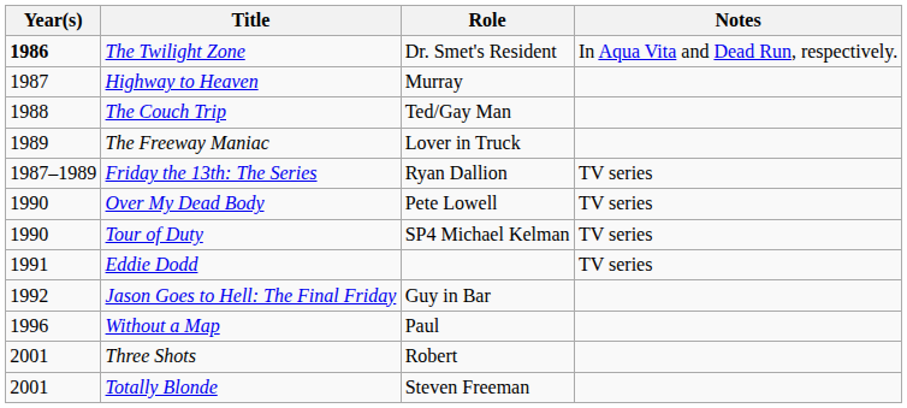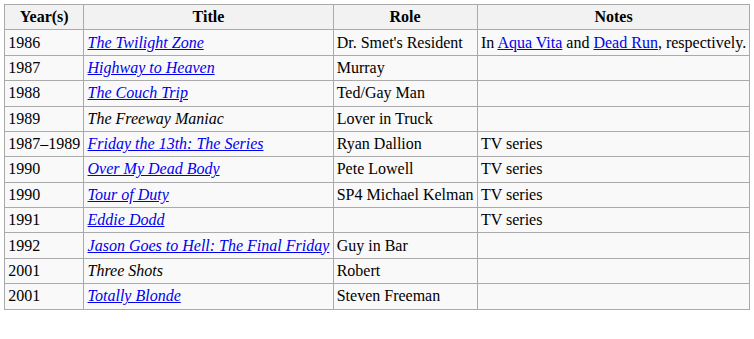 <table class="wikitable">
 <tr>
 <th>Year(s)</th>
 <th>Title</th>
 <th>Role</th>
 <th>Notes</th>
 </tr>
 <tr>
-<td><strong>1986</strong></td>
+<td>1986</td>
 <td><em><a href='#'>The Twilight Zone</a></em></td>
 <td>Dr. Smet's Resident</td>
 <td>In <a href='#'>Aqua Vita</a> and <a href='#'>Dead Run</a>, respectively.</td>
 </tr>
 <tr>
 <td>1987</td>
 <td><em><a href='#'>Highway to Heaven</a></em></td>
 <td>Murray</td>
 <td></td>
 </tr>
 <tr>
 <td>1988</td>
 <td><em><a href='#'>The Couch Trip</a></em></td>
 <td>Ted/Gay Man</td>
 <td></td>
 </tr>
 <tr>
 <td>1989</td>
 <td><em>The Freeway Maniac</em></td>
 <td>Lover in Truck</td>
 <td></td>
 </tr>
 <tr>
 <td>1987–1989</td>
 <td><em><a href='#'>Friday the 13th: The Series</a></em></td>
 <td>Ryan Dallion</td>
 <td>TV series</td>
 </tr>
 <tr>
 <td>1990</td>
 <td><em><a href='#'>Over My Dead Body</a></em></td>
 <td>Pete Lowell</td>
 <td>TV series</td>
 </tr>
 <tr>
 <td>1990</td>
 <td><em><a href='#'>Tour of Duty</a></em></td>
 <td>SP4 Michael Kelman</td>
 <td>TV series</td>
 </tr>
 <tr>
 <td>1991</td>
 <td><em><a href='#'>Eddie Dodd</a></em></td>
 <td></td>
 <td>TV series</td>
 </tr>
 <tr>
 <td>1992</td>
 <td><em><a href='#'>Jason Goes to Hell: The Final Friday</a></em></td>
 <td>Guy in Bar</td>
 <td></td>
 </tr>
 <tr>
-<td>1996</td>
-<td><em><a href='#'>Without a Map</a></em></td>
-<td>Paul</td>
-<td></td>
-</tr>
-<tr>
 <td>2001</td>
 <td><em>Three Shots</em></td>
 <td>Robert</td>
 <td></td>
 </tr>
 <tr>
 <td>2001</td>
 <td><em><a href='#'>Totally Blonde</a></em></td>
 <td>Steven Freeman</td>
 <td></td>
 </tr>
 </table>
